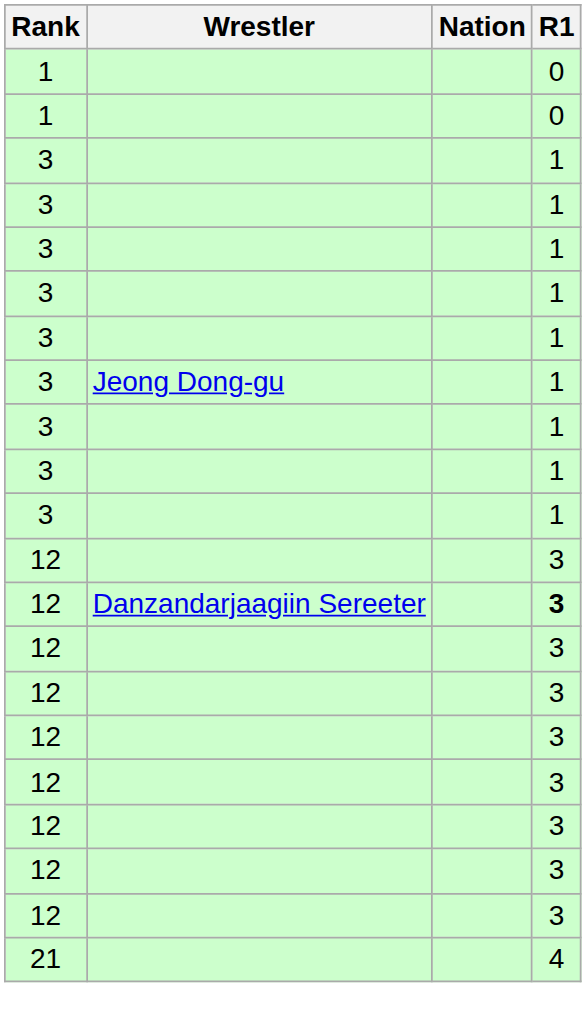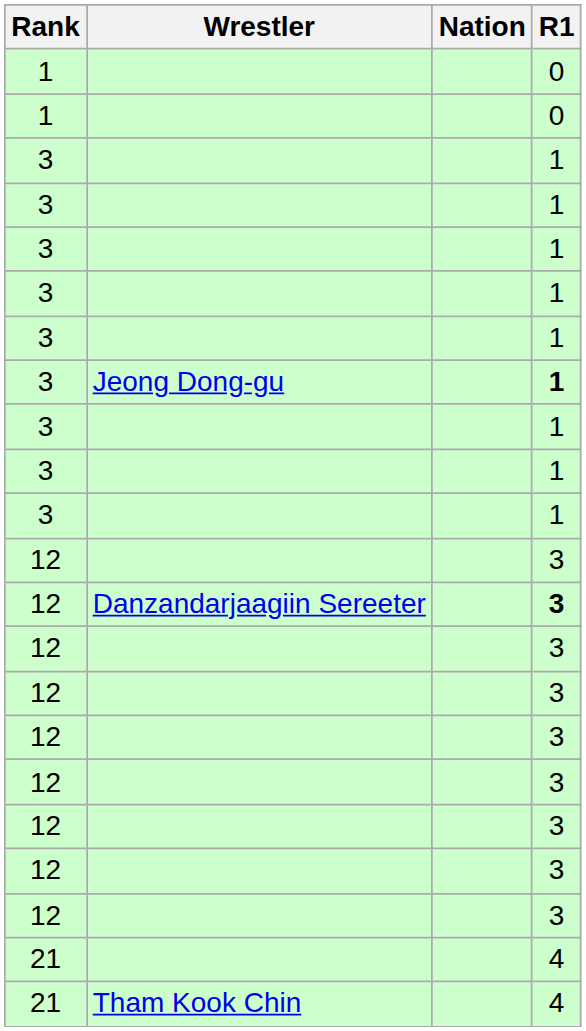 <table class="wikitable sortable" style="text-align:center;">
 <tr>
 <th>Rank</th>
 <th>Wrestler</th>
 <th>Nation</th>
 <th>R1</th>
 </tr>
 <tr style="background:#cfc;">
 <td>1</td>
 <td align=left></td>
 <td align=left></td>
 <td>0</td>
 </tr>
 <tr style="background:#cfc;">
 <td>1</td>
 <td align=left></td>
 <td align=left></td>
 <td>0</td>
 </tr>
 <tr style="background:#cfc;">
 <td>3</td>
 <td align=left></td>
 <td align=left></td>
 <td>1</td>
 </tr>
 <tr style="background:#cfc;">
 <td>3</td>
 <td align=left></td>
 <td align=left></td>
 <td>1</td>
 </tr>
 <tr style="background:#cfc;">
 <td>3</td>
 <td align=left></td>
 <td align=left></td>
 <td>1</td>
 </tr>
 <tr style="background:#cfc;">
 <td>3</td>
 <td align=left></td>
 <td align=left></td>
 <td>1</td>
 </tr>
 <tr style="background:#cfc;">
 <td>3</td>
 <td align=left></td>
 <td align=left></td>
 <td>1</td>
 </tr>
 <tr style="background:#cfc;">
 <td>3</td>
 <td align=left><a href='#'>Jeong Dong-gu</a></td>
 <td align=left></td>
-<td>1</td>
+<td><strong>1</strong></td>
 </tr>
 <tr style="background:#cfc;">
 <td>3</td>
 <td align=left></td>
 <td align=left></td>
 <td>1</td>
 </tr>
 <tr style="background:#cfc;">
 <td>3</td>
 <td align=left></td>
 <td align=left></td>
 <td>1</td>
 </tr>
 <tr style="background:#cfc;">
 <td>3</td>
 <td align=left></td>
 <td align=left></td>
 <td>1</td>
 </tr>
 <tr style="background:#cfc;">
 <td>12</td>
 <td align=left></td>
 <td align=left></td>
 <td>3</td>
 </tr>
 <tr style="background:#cfc;">
 <td>12</td>
 <td align=left><a href='#'>Danzandarjaagiin Sereeter</a></td>
 <td align=left></td>
 <td><strong>3</strong></td>
 </tr>
 <tr style="background:#cfc;">
 <td>12</td>
 <td align=left></td>
 <td align=left></td>
 <td>3</td>
 </tr>
 <tr style="background:#cfc;">
 <td>12</td>
 <td align=left></td>
 <td align=left></td>
 <td>3</td>
 </tr>
 <tr style="background:#cfc;">
 <td>12</td>
 <td align=left></td>
 <td align=left></td>
 <td>3</td>
 </tr>
 <tr style="background:#cfc;">
 <td>12</td>
 <td align=left></td>
 <td align=left></td>
 <td>3</td>
 </tr>
 <tr style="background:#cfc;">
 <td>12</td>
 <td align=left></td>
 <td align=left></td>
 <td>3</td>
 </tr>
 <tr style="background:#cfc;">
 <td>12</td>
 <td align=left></td>
 <td align=left></td>
 <td>3</td>
 </tr>
 <tr style="background:#cfc;">
 <td>12</td>
 <td align=left></td>
 <td align=left></td>
 <td>3</td>
 </tr>
 <tr style="background:#cfc;">
 <td>21</td>
 <td align=left></td>
 <td align=left></td>
 <td>4</td>
 </tr>
+<tr style="background:#cfc;">
+<td>21</td>
+<td align=left><a href='#'>Tham Kook Chin</a></td>
+<td align=left></td>
+<td>4</td>
+</tr>
 </table>
